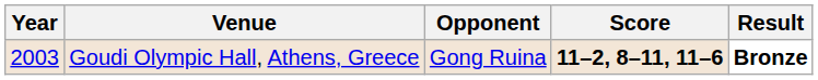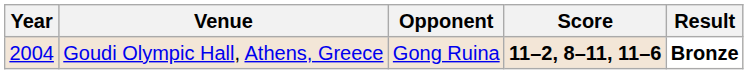 <table class="sortable wikitable" style="font-size: 90%;">
 <tr>
 <th>Year</th>
 <th>Venue</th>
 <th>Opponent</th>
 <th>Score</th>
 <th>Result</th>
 </tr>
 <tr style="background:#F3E6D7">
-<td align="center"><a href='#'>2003</a></td>
+<td align="center"><a href='#'>2004</a></td>
 <td align="left"><a href='#'>Goudi Olympic Hall</a>, <a href='#'>Athens, Greece</a></td>
 <td align="left"> <a href='#'>Gong Ruina</a></td>
 <td align="left"><strong>11–2, 8–11, 11–6</strong></td>
 <td style="text-align:left; background:white"> <strong>Bronze</strong></td>
 </tr>
 </table>
